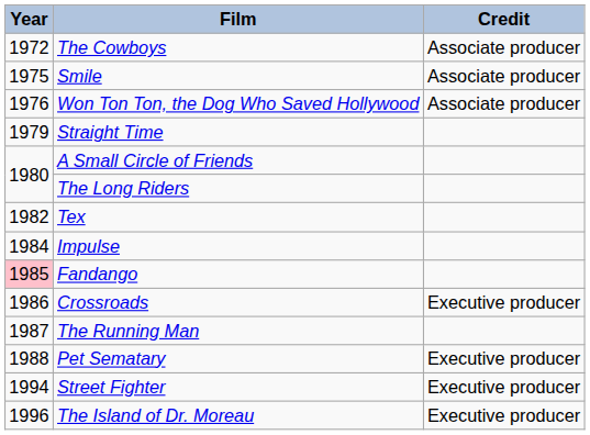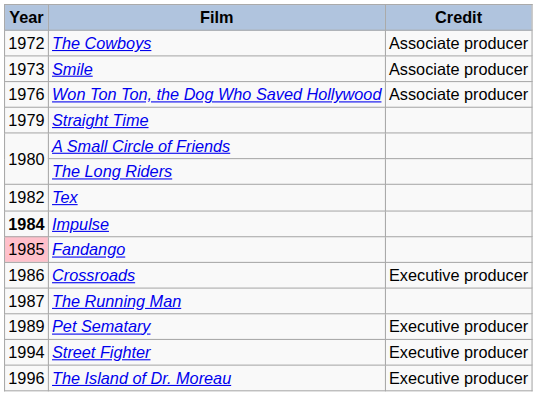 <table class="wikitable" style="font-size:95%;">
 <tr>
 <th style="background:#B0C4DE;">Year</th>
 <th style="background:#B0C4DE;">Film</th>
 <th style="background:#B0C4DE;">Credit</th>
 </tr>
 <tr>
 <td>1972</td>
 <td><em><a href='#'>The Cowboys</a></em></td>
 <td>Associate producer</td>
 </tr>
 <tr>
-<td>1975</td>
+<td>1973</td>
 <td><em><a href='#'>Smile</a></em></td>
 <td>Associate producer</td>
 </tr>
 <tr>
 <td>1976</td>
 <td><em><a href='#'>Won Ton Ton, the Dog Who Saved Hollywood</a></em></td>
 <td>Associate producer</td>
 </tr>
 <tr>
 <td>1979</td>
 <td><em><a href='#'>Straight Time</a></em></td>
 <td></td>
 </tr>
 <tr>
 <td rowspan=2>1980</td>
 <td><em><a href='#'>A Small Circle of Friends</a></em></td>
 <td></td>
 </tr>
 <tr>
 <td><em><a href='#'>The Long Riders</a></em></td>
 <td></td>
 </tr>
 <tr>
 <td>1982</td>
 <td><em><a href='#'>Tex</a></em></td>
 <td></td>
 </tr>
 <tr>
-<td>1984</td>
+<td><strong>1984</strong></td>
 <td><em><a href='#'>Impulse</a></em></td>
 <td></td>
 </tr>
 <tr>
 <td style="background: pink;">1985</td>
 <td><em><a href='#'>Fandango</a></em></td>
 <td></td>
 </tr>
 <tr>
 <td>1986</td>
 <td><em><a href='#'>Crossroads</a></em></td>
 <td>Executive producer</td>
 </tr>
 <tr>
 <td>1987</td>
 <td><em><a href='#'>The Running Man</a></em></td>
 <td></td>
 </tr>
 <tr>
-<td>1988</td>
+<td>1989</td>
 <td><em><a href='#'>Pet Sematary</a></em></td>
 <td>Executive producer</td>
 </tr>
 <tr>
 <td>1994</td>
 <td><em><a href='#'>Street Fighter</a></em></td>
 <td>Executive producer</td>
 </tr>
 <tr>
 <td>1996</td>
 <td><em><a href='#'>The Island of Dr. Moreau</a></em></td>
 <td>Executive producer</td>
 </tr>
 </table>
